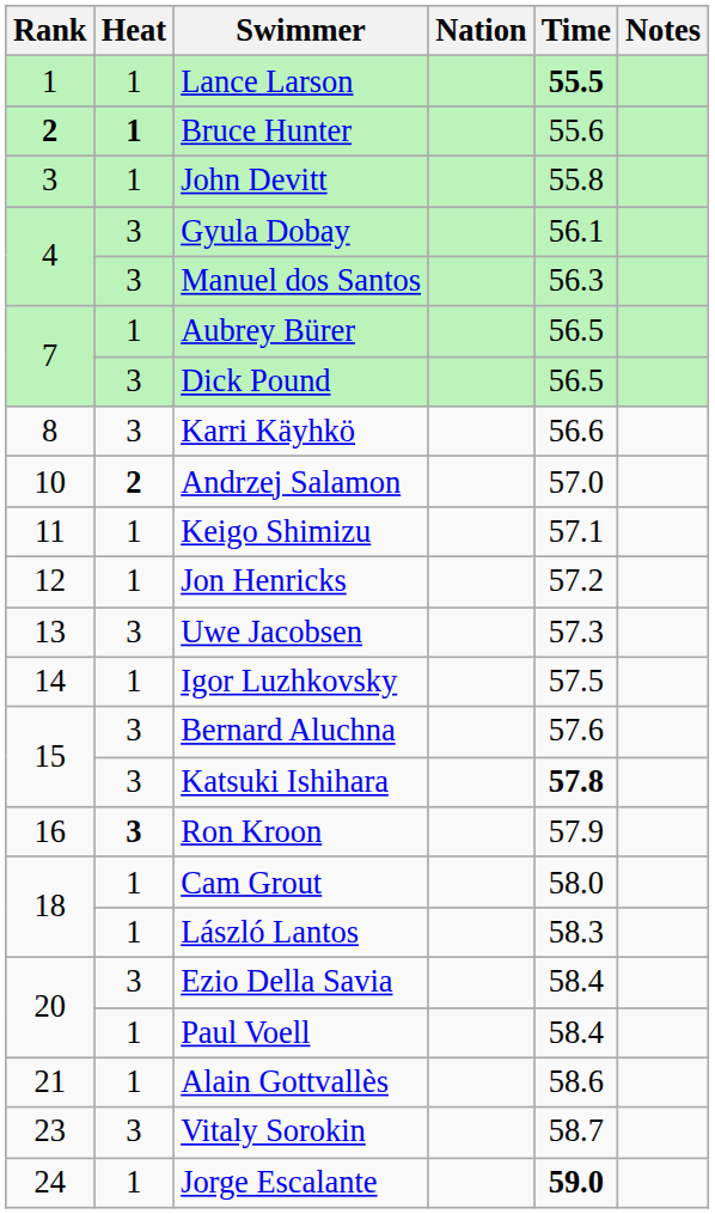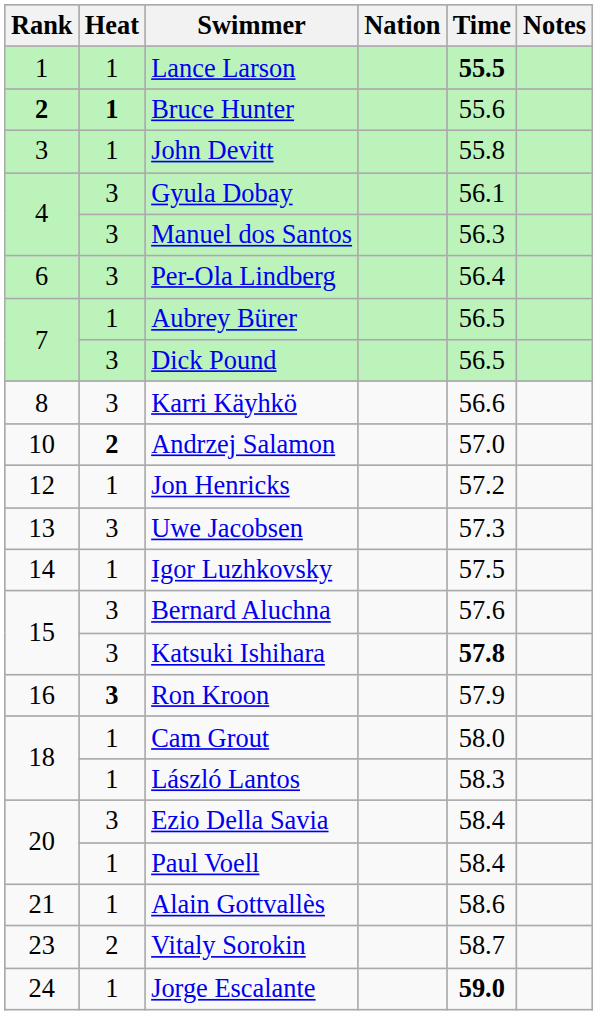 <table class="wikitable sortable" style=text-align:center>
 <tr>
 <th>Rank</th>
 <th>Heat</th>
 <th>Swimmer</th>
 <th>Nation</th>
 <th>Time</th>
 <th>Notes</th>
 </tr>
 <tr bgcolor=bbf3bb>
 <td>1</td>
 <td>1</td>
 <td align=left><a href='#'>Lance Larson</a></td>
 <td align=left></td>
 <td><strong>55.5</strong></td>
 <td></td>
 </tr>
 <tr bgcolor=bbf3bb>
 <td><strong>2</strong></td>
 <td><strong>1</strong></td>
 <td align=left><a href='#'>Bruce Hunter</a></td>
 <td align=left></td>
 <td>55.6</td>
 <td></td>
 </tr>
 <tr bgcolor=bbf3bb>
 <td>3</td>
 <td>1</td>
 <td align=left><a href='#'>John Devitt</a></td>
 <td align=left></td>
 <td>55.8</td>
 <td></td>
 </tr>
 <tr bgcolor=bbf3bb>
 <td rowspan=2>4</td>
 <td>3</td>
 <td align=left><a href='#'>Gyula Dobay</a></td>
 <td align=left></td>
 <td>56.1</td>
 <td></td>
 </tr>
 <tr bgcolor=bbf3bb>
 <td>3</td>
 <td align=left><a href='#'>Manuel dos Santos</a></td>
 <td align=left></td>
 <td>56.3</td>
 <td></td>
 </tr>
 <tr bgcolor=bbf3bb>
+<td>6</td>
+<td>3</td>
+<td align=left><a href='#'>Per-Ola Lindberg</a></td>
+<td align=left></td>
+<td>56.4</td>
+<td></td>
+</tr>
+<tr bgcolor=bbf3bb>
 <td rowspan=2>7</td>
 <td>1</td>
 <td align=left><a href='#'>Aubrey Bürer</a></td>
 <td align=left></td>
 <td>56.5</td>
 <td></td>
 </tr>
 <tr bgcolor=bbf3bb>
 <td>3</td>
 <td align=left><a href='#'>Dick Pound</a></td>
 <td align=left></td>
 <td>56.5</td>
 <td></td>
 </tr>
 <tr>
 <td>8</td>
 <td>3</td>
 <td align=left><a href='#'>Karri Käyhkö</a></td>
 <td align=left></td>
 <td>56.6</td>
 <td></td>
 </tr>
 <tr>
 <td>10</td>
 <td><strong>2</strong></td>
 <td align=left><a href='#'>Andrzej Salamon</a></td>
 <td align=left></td>
 <td>57.0</td>
-<td></td>
-</tr>
-<tr>
-<td>11</td>
-<td>1</td>
-<td align=left><a href='#'>Keigo Shimizu</a></td>
-<td align=left></td>
-<td>57.1</td>
 <td></td>
 </tr>
 <tr>
 <td>12</td>
 <td>1</td>
 <td align=left><a href='#'>Jon Henricks</a></td>
 <td align=left></td>
 <td>57.2</td>
 <td></td>
 </tr>
 <tr>
 <td>13</td>
 <td>3</td>
 <td align=left><a href='#'>Uwe Jacobsen</a></td>
 <td align=left></td>
 <td>57.3</td>
 <td></td>
 </tr>
 <tr>
 <td>14</td>
 <td>1</td>
 <td align=left><a href='#'>Igor Luzhkovsky</a></td>
 <td align=left></td>
 <td>57.5</td>
 <td></td>
 </tr>
 <tr>
 <td rowspan=2>15</td>
 <td>3</td>
 <td align=left><a href='#'>Bernard Aluchna</a></td>
 <td align=left></td>
 <td>57.6</td>
 <td></td>
 </tr>
 <tr>
 <td>3</td>
 <td align=left><a href='#'>Katsuki Ishihara</a></td>
 <td align=left></td>
 <td><strong>57.8</strong></td>
 <td></td>
 </tr>
 <tr>
 <td>16</td>
 <td><strong>3</strong></td>
 <td align=left><a href='#'>Ron Kroon</a></td>
 <td align=left></td>
 <td>57.9</td>
 <td></td>
 </tr>
 <tr>
 <td rowspan=2>18</td>
 <td>1</td>
 <td align=left><a href='#'>Cam Grout</a></td>
 <td align=left></td>
 <td>58.0</td>
 <td></td>
 </tr>
 <tr>
 <td>1</td>
 <td align=left><a href='#'>László Lantos</a></td>
 <td align=left></td>
 <td>58.3</td>
 <td></td>
 </tr>
 <tr>
 <td rowspan=2>20</td>
 <td>3</td>
 <td align=left><a href='#'>Ezio Della Savia</a></td>
 <td align=left></td>
 <td>58.4</td>
 <td></td>
 </tr>
 <tr>
 <td>1</td>
 <td align=left><a href='#'>Paul Voell</a></td>
 <td align=left></td>
 <td>58.4</td>
 <td></td>
 </tr>
 <tr>
 <td>21</td>
 <td>1</td>
 <td align=left><a href='#'>Alain Gottvallès</a></td>
 <td align=left></td>
 <td>58.6</td>
 <td></td>
 </tr>
 <tr>
 <td>23</td>
-<td>3</td>
+<td>2</td>
 <td align=left><a href='#'>Vitaly Sorokin</a></td>
 <td align=left></td>
 <td>58.7</td>
 <td></td>
 </tr>
 <tr>
 <td>24</td>
 <td>1</td>
 <td align=left><a href='#'>Jorge Escalante</a></td>
 <td align=left></td>
 <td><strong>59.0</strong></td>
 <td></td>
 </tr>
 </table>
